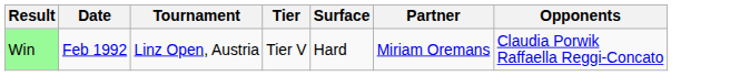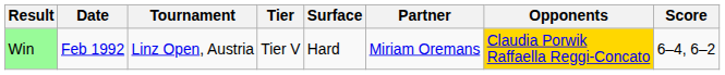 <table class="sortable wikitable">
 <tr>
 <th>Result</th>
 <th>Date</th>
 <th>Tournament</th>
 <th>Tier</th>
 <th>Surface</th>
 <th>Partner</th>
 <th>Opponents</th>
+<th class="unsortable">Score</th>
 </tr>
 <tr>
 <td style="background:#98FB98;">Win</td>
 <td><a href='#'>Feb 1992</a></td>
 <td><a href='#'>Linz Open</a>, Austria</td>
 <td>Tier V</td>
 <td>Hard</td>
 <td> <a href='#'>Miriam Oremans</a></td>
-<td> <a href='#'>Claudia Porwik</a> <br>  <a href='#'>Raffaella Reggi-Concato</a></td>
+<td style="background: gold;"> <a href='#'>Claudia Porwik</a> <br>  <a href='#'>Raffaella Reggi-Concato</a></td>
+<td>6–4, 6–2</td>
 </tr>
 </table>
